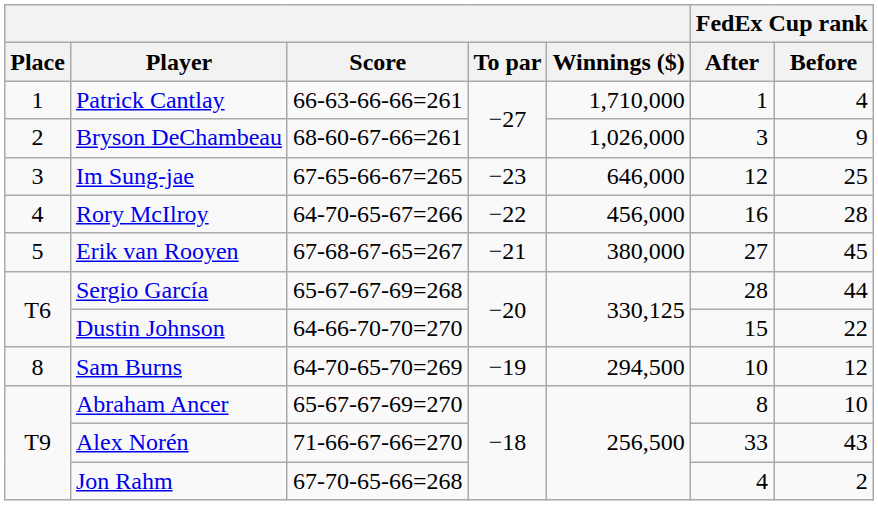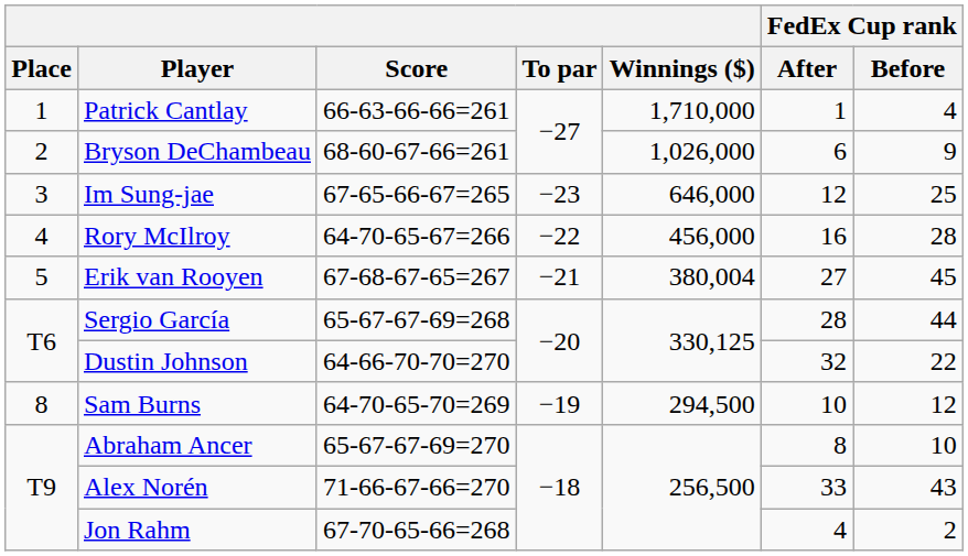 <table class=wikitable>
 <tr>
 <th colspan=5></th>
 <th colspan=2>FedEx Cup rank</th>
 </tr>
 <tr>
 <th>Place</th>
 <th>Player</th>
 <th>Score</th>
 <th>To par</th>
 <th>Winnings ($)</th>
 <th>After</th>
 <th>Before</th>
 </tr>
 <tr>
 <td align=center>1</td>
 <td> <a href='#'>Patrick Cantlay</a></td>
 <td>66-63-66-66=261</td>
 <td rowspan=2 align=center>−27</td>
 <td align=right>1,710,000</td>
 <td align=right>1</td>
 <td align=right>4</td>
 </tr>
 <tr>
 <td align=center>2</td>
 <td> <a href='#'>Bryson DeChambeau</a></td>
 <td>68-60-67-66=261</td>
 <td align=right>1,026,000</td>
-<td align=right>3</td>
+<td align=right>6</td>
 <td align=right>9</td>
 </tr>
 <tr>
 <td align=center>3</td>
 <td> <a href='#'>Im Sung-jae</a></td>
 <td>67-65-66-67=265</td>
 <td align=center>−23</td>
 <td align=right>646,000</td>
 <td align=right>12</td>
 <td align=right>25</td>
 </tr>
 <tr>
 <td align=center>4</td>
 <td> <a href='#'>Rory McIlroy</a></td>
 <td>64-70-65-67=266</td>
 <td align=center>−22</td>
 <td align=right>456,000</td>
 <td align=right>16</td>
 <td align=right>28</td>
 </tr>
 <tr>
 <td align=center>5</td>
 <td> <a href='#'>Erik van Rooyen</a></td>
 <td>67-68-67-65=267</td>
 <td align=center>−21</td>
-<td align=right>380,000</td>
+<td align=right>380,004</td>
 <td align=right>27</td>
 <td align=right>45</td>
 </tr>
 <tr>
 <td rowspan=2 align=center>T6</td>
 <td> <a href='#'>Sergio García</a></td>
 <td>65-67-67-69=268</td>
 <td rowspan=2 align=center>−20</td>
 <td rowspan=2 align=right>330,125</td>
 <td align=right>28</td>
 <td align=right>44</td>
 </tr>
 <tr>
 <td> <a href='#'>Dustin Johnson</a></td>
 <td>64-66-70-70=270</td>
-<td align=right>15</td>
+<td align=right>32</td>
 <td align=right>22</td>
 </tr>
 <tr>
 <td align=center>8</td>
 <td> <a href='#'>Sam Burns</a></td>
 <td>64-70-65-70=269</td>
 <td align=center>−19</td>
 <td align=right>294,500</td>
 <td align=right>10</td>
 <td align=right>12</td>
 </tr>
 <tr>
 <td rowspan=3 align=center>T9</td>
 <td> <a href='#'>Abraham Ancer</a></td>
 <td>65-67-67-69=270</td>
 <td rowspan=3 align=center>−18</td>
 <td rowspan=3 align=right>256,500</td>
 <td align=right>8</td>
 <td align=right>10</td>
 </tr>
 <tr>
 <td> <a href='#'>Alex Norén</a></td>
 <td>71-66-67-66=270</td>
 <td align=right>33</td>
 <td align=right>43</td>
 </tr>
 <tr>
 <td> <a href='#'>Jon Rahm</a></td>
 <td>67-70-65-66=268</td>
 <td align=right>4</td>
 <td align=right>2</td>
 </tr>
 </table>
